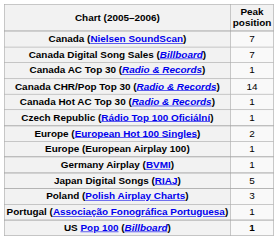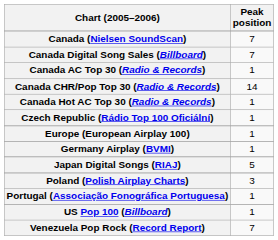 <table class="wikitable sortable plainrowheaders" style="text-align:center">
 <tr>
 <th>Chart (2005–2006)</th>
 <th>Peak<br>position</th>
 </tr>
 <tr>
 </tr>
 <tr>
 </tr>
 <tr>
 </tr>
 <tr>
 </tr>
 <tr>
 <th scope="row">Canada (<a href='#'>Nielsen SoundScan</a>)</th>
 <td>7</td>
 </tr>
 <tr>
 <th scope="row">Canada Digital Song Sales (<em><a href='#'>Billboard</a></em>)</th>
 <td>7</td>
 </tr>
 <tr>
 <th scope="row">Canada AC Top 30 (<em><a href='#'>Radio & Records</a></em>)</th>
 <td>1</td>
 </tr>
 <tr>
 <th scope="row">Canada CHR/Pop Top 30 (<em><a href='#'>Radio & Records</a></em>)</th>
 <td>14</td>
 </tr>
 <tr>
 <th scope="row">Canada Hot AC Top 30 (<em><a href='#'>Radio & Records</a></em>)</th>
 <td>1</td>
 </tr>
 <tr>
 <th scope="row">Czech Republic (<a href='#'>Rádio Top 100 Oficiální</a>)</th>
 <td>1</td>
 </tr>
 <tr>
-</tr>
-<tr>
-<th scope="row">Europe (<a href='#'>European Hot 100 Singles</a>)</th>
-<td>2</td>
 </tr>
 <tr>
 <th scope="row">Europe (European Airplay 100)</th>
 <td>1</td>
 </tr>
 <tr>
 </tr>
 <tr>
 </tr>
 <tr>
 <th scope="row">Germany Airplay (<a href='#'>BVMI</a>)</th>
 <td>1</td>
 </tr>
 <tr>
 </tr>
 <tr>
 </tr>
 <tr>
 </tr>
 <tr>
 <th scope="row">Japan Digital Songs (<a href='#'>RIAJ</a>)</th>
 <td>5</td>
 </tr>
 <tr>
 </tr>
 <tr>
 </tr>
 <tr>
 </tr>
 <tr>
 </tr>
 <tr>
 <th scope="row">Poland (<a href='#'>Polish Airplay Charts</a>)</th>
 <td>3</td>
 </tr>
 <tr>
 <th scope="row">Portugal (<a href='#'>Associação Fonográfica Portuguesa</a>)</th>
 <td>1</td>
 </tr>
 <tr>
 </tr>
 <tr>
 </tr>
 <tr>
 </tr>
 <tr>
 </tr>
 <tr>
 </tr>
 <tr>
 </tr>
 <tr>
 </tr>
 <tr>
 </tr>
 <tr>
 <th scope="row">US <a href='#'>Pop 100</a> (<em><a href='#'>Billboard</a></em>)</th>
-<td><strong>1</strong></td>
+<td>1</td>
+</tr>
+<tr>
+<th scope="row">Venezuela Pop Rock (<a href='#'>Record Report</a>)</th>
+<td>7</td>
 </tr>
 </table>
